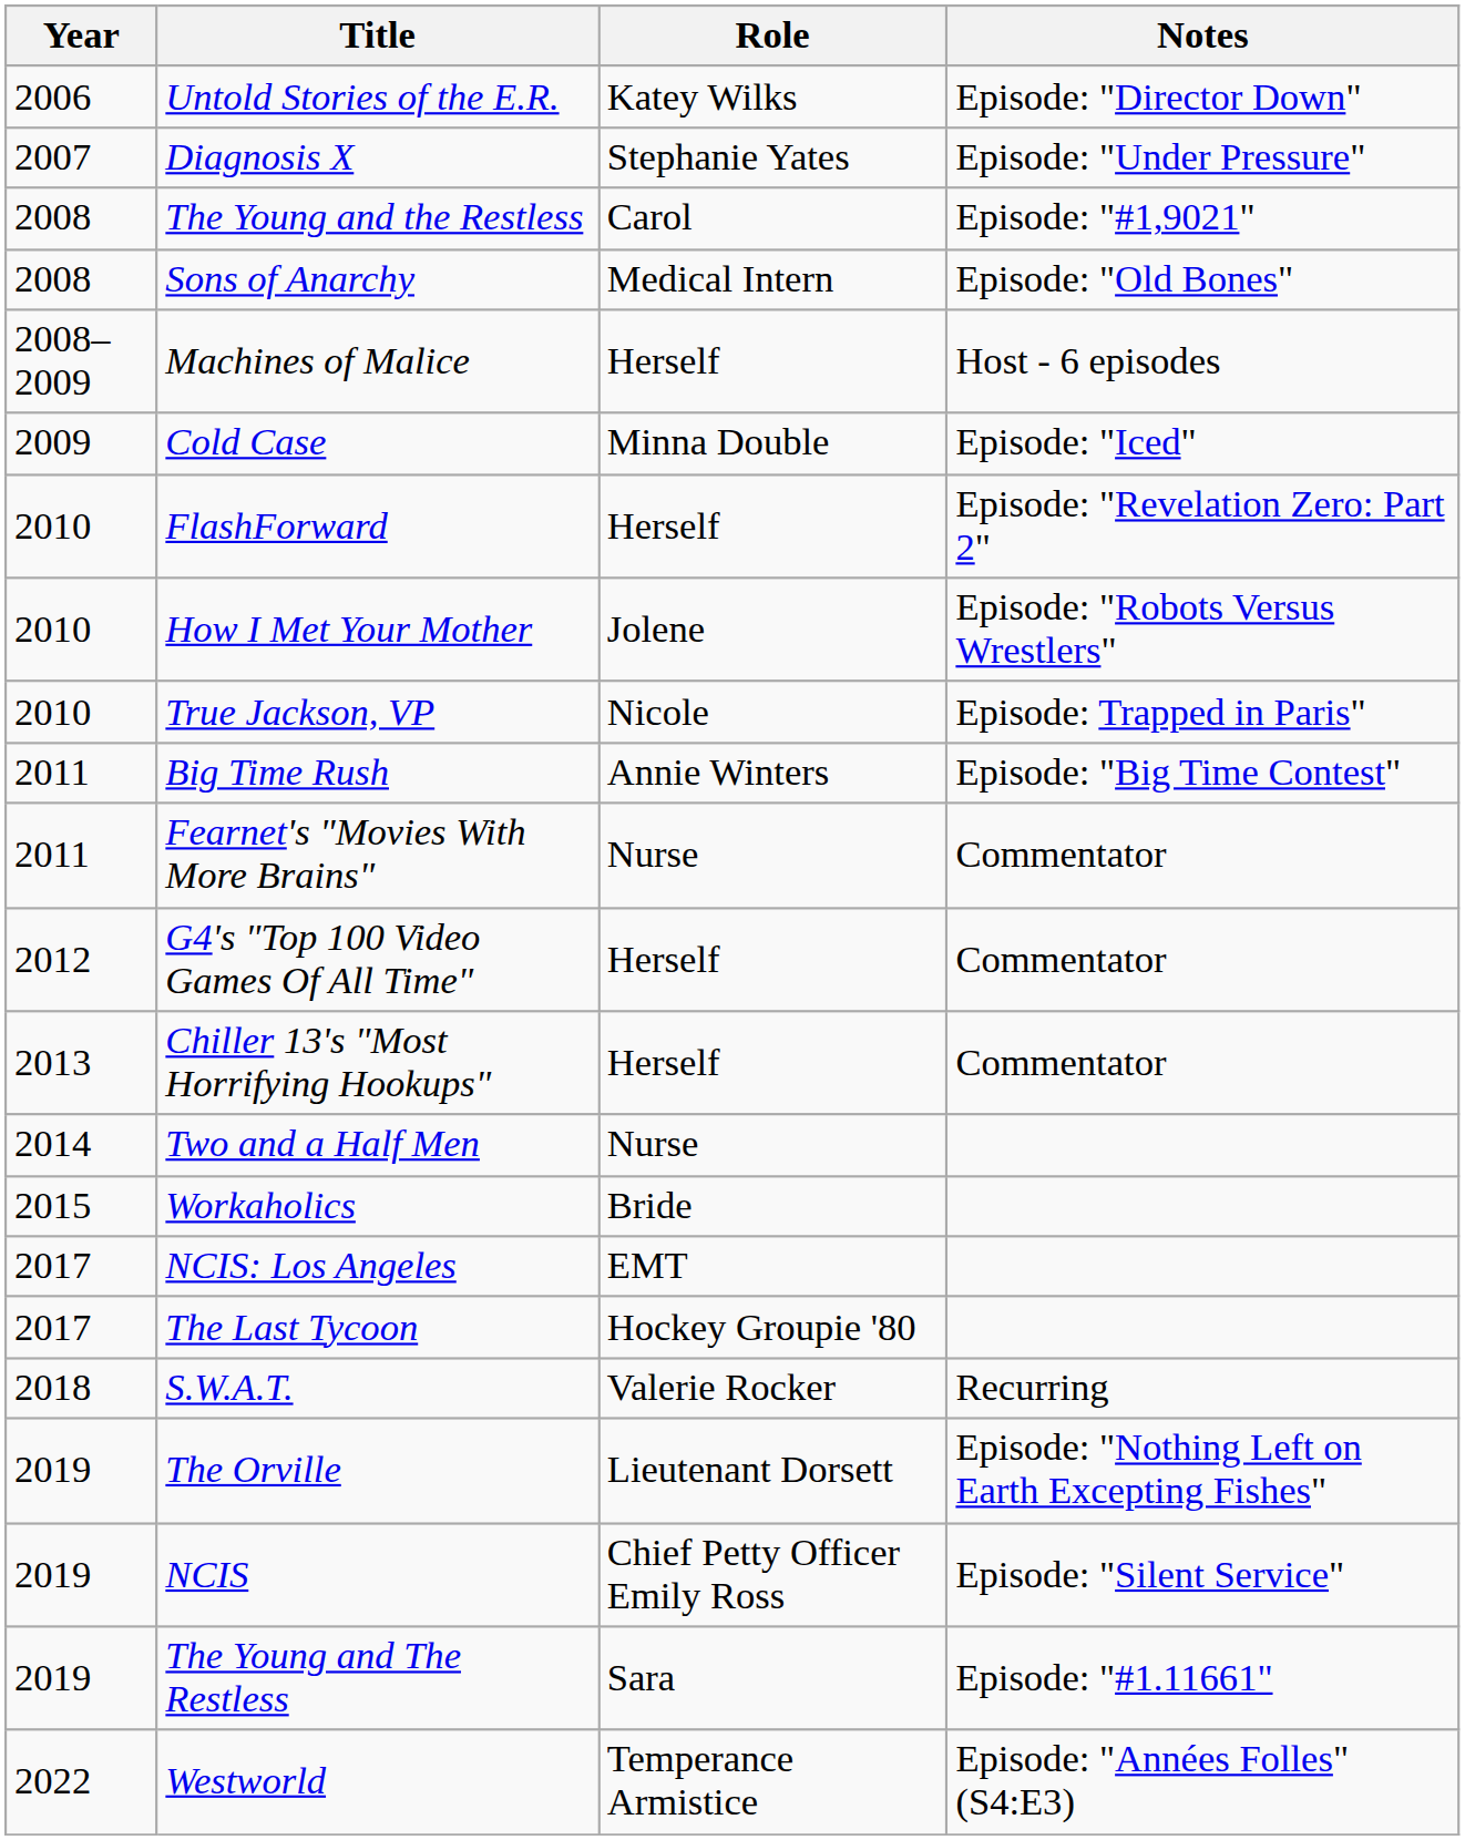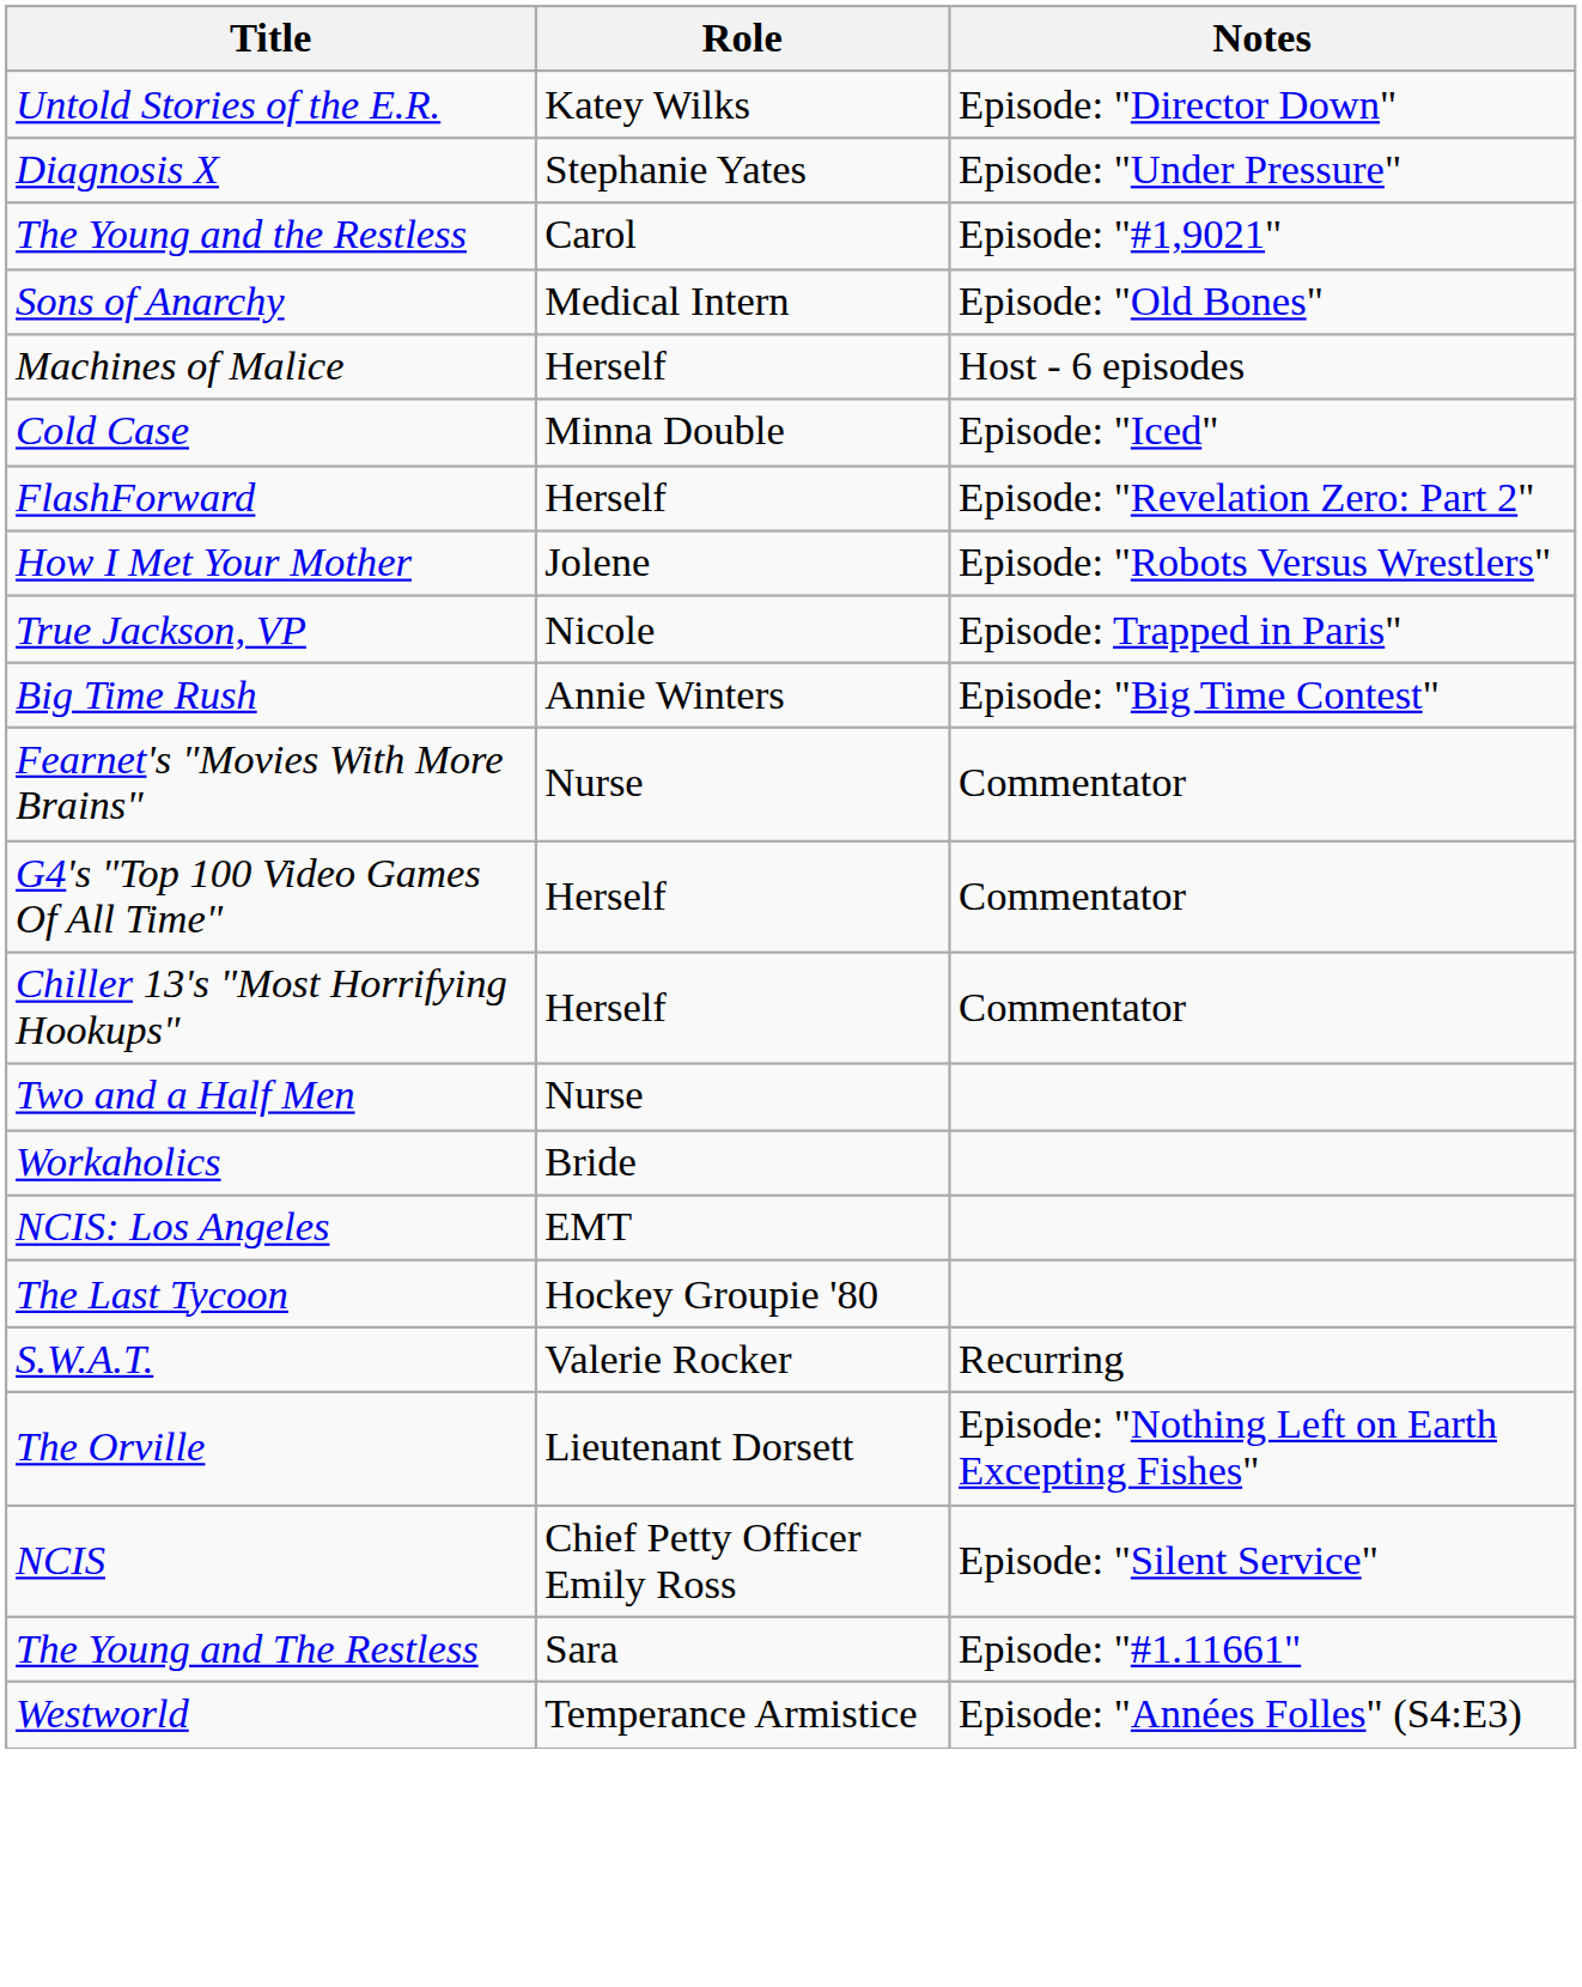 <table class="wikitable sortable">
 <tr>
-<th>Year</th>
 <th>Title</th>
 <th class="unsortable">Role</th>
 <th class="unsortable">Notes</th>
 </tr>
 <tr>
-<td>2006</td>
 <td><em><a href='#'>Untold Stories of the E.R.</a></em></td>
 <td>Katey Wilks</td>
 <td>Episode: "<a href='#'>Director Down</a>"</td>
 </tr>
 <tr>
-<td>2007</td>
 <td><em><a href='#'>Diagnosis X</a></em></td>
 <td>Stephanie Yates</td>
 <td>Episode: "<a href='#'>Under Pressure</a>"</td>
 </tr>
 <tr>
-<td>2008</td>
 <td><em><a href='#'>The Young and the Restless</a></em></td>
 <td>Carol</td>
 <td>Episode: "<a href='#'>#1,9021</a>"</td>
 </tr>
 <tr>
-<td>2008</td>
 <td><em><a href='#'>Sons of Anarchy</a></em></td>
 <td>Medical Intern</td>
 <td>Episode: "<a href='#'>Old Bones</a>"</td>
 </tr>
 <tr>
-<td>2008–2009</td>
 <td><em>Machines of Malice</em></td>
 <td>Herself</td>
 <td>Host - 6 episodes</td>
 </tr>
 <tr>
-<td>2009</td>
 <td><em><a href='#'>Cold Case</a></em></td>
 <td>Minna Double</td>
 <td>Episode: "<a href='#'>Iced</a>"</td>
 </tr>
 <tr>
-<td>2010</td>
 <td><em><a href='#'>FlashForward</a></em></td>
 <td>Herself</td>
 <td>Episode: "<a href='#'>Revelation Zero: Part 2</a>"</td>
 </tr>
 <tr>
-<td>2010</td>
 <td><em><a href='#'>How I Met Your Mother</a></em></td>
 <td>Jolene</td>
 <td>Episode: "<a href='#'>Robots Versus Wrestlers</a>"</td>
 </tr>
 <tr>
-<td>2010</td>
 <td><em><a href='#'>True Jackson, VP</a></em></td>
 <td>Nicole</td>
 <td>Episode: <a href='#'>Trapped in Paris</a>"</td>
 </tr>
 <tr>
-<td>2011</td>
 <td><em><a href='#'>Big Time Rush</a></em></td>
 <td>Annie Winters</td>
 <td>Episode: "<a href='#'>Big Time Contest</a>"</td>
 </tr>
 <tr>
-<td>2011</td>
 <td><em><a href='#'>Fearnet</a>'s "Movies With More Brains"</em></td>
 <td>Nurse</td>
 <td>Commentator</td>
 </tr>
 <tr>
-<td>2012</td>
 <td><em><a href='#'>G4</a>'s "Top 100 Video Games Of All Time"</em></td>
 <td>Herself</td>
 <td>Commentator</td>
 </tr>
 <tr>
-<td>2013</td>
 <td><em><a href='#'>Chiller</a> 13's "Most Horrifying Hookups"</em></td>
 <td>Herself</td>
 <td>Commentator</td>
 </tr>
 <tr>
-<td>2014</td>
 <td><em><a href='#'>Two and a Half Men</a></em></td>
 <td>Nurse</td>
 <td></td>
 </tr>
 <tr>
-<td>2015</td>
 <td><em><a href='#'>Workaholics</a></em></td>
 <td>Bride</td>
 <td></td>
 </tr>
 <tr>
-<td>2017</td>
 <td><em><a href='#'>NCIS: Los Angeles</a></em></td>
 <td>EMT</td>
 <td></td>
 </tr>
 <tr>
-<td>2017</td>
 <td><em><a href='#'>The Last Tycoon</a></em></td>
 <td>Hockey Groupie '80</td>
 <td></td>
 </tr>
 <tr>
-<td>2018</td>
 <td><em><a href='#'>S.W.A.T.</a></em></td>
 <td>Valerie Rocker</td>
 <td>Recurring</td>
 </tr>
 <tr>
-<td>2019</td>
 <td><em><a href='#'>The Orville</a></em></td>
 <td>Lieutenant Dorsett</td>
 <td>Episode: "<a href='#'>Nothing Left on Earth Excepting Fishes</a>"</td>
 </tr>
 <tr>
-<td>2019</td>
 <td><em><a href='#'>NCIS</a></em></td>
 <td>Chief Petty Officer Emily Ross</td>
 <td>Episode: "<a href='#'>Silent Service</a>"</td>
 </tr>
 <tr>
-<td>2019</td>
 <td><em><a href='#'>The Young and The Restless</a></em></td>
 <td>Sara</td>
 <td>Episode: "<a href='#'>#1.11661"</a></td>
 </tr>
 <tr>
-<td>2022</td>
 <td><em><a href='#'>Westworld</a></em></td>
 <td>Temperance Armistice</td>
 <td>Episode: "<a href='#'>Années Folles</a>" (S4:E3)</td>
 </tr>
 </table>
